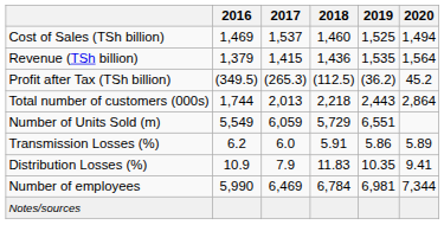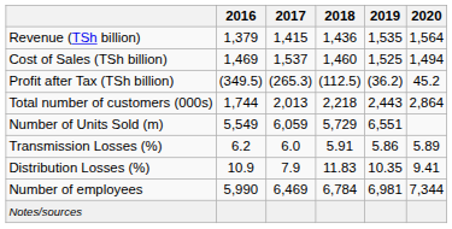 <table class="wikitable" style="margin:0.5em auto; text-align:center;">
 <tr>
 <th></th>
 <th>2016</th>
 <th>2017</th>
 <th>2018</th>
 <th>2019</th>
 <th>2020</th>
 </tr>
 <tr>
+<td style="text-align:left">Revenue (<a href='#'>TSh</a> billion)</td>
+<td>1,379</td>
+<td>1,415</td>
+<td>1,436</td>
+<td>1,535</td>
+<td>1,564</td>
+</tr>
+<tr>
 <td style="text-align:left">Cost of Sales (TSh billion)</td>
 <td>1,469</td>
 <td>1,537</td>
 <td>1,460</td>
 <td>1,525</td>
 <td>1,494</td>
-</tr>
-<tr>
-<td style="text-align:left">Revenue (<a href='#'>TSh</a> billion)</td>
-<td>1,379</td>
-<td>1,415</td>
-<td>1,436</td>
-<td>1,535</td>
-<td>1,564</td>
 </tr>
 <tr>
 <td style="text-align:left">Profit after Tax (TSh billion)</td>
 <td>(349.5)</td>
 <td>(265.3)</td>
 <td>(112.5)</td>
 <td>(36.2)</td>
 <td>45.2</td>
 </tr>
 <tr>
 <td style="text-align:left">Total number of customers (000s)</td>
 <td>1,744</td>
 <td>2,013</td>
 <td>2,218</td>
 <td>2,443</td>
 <td>2,864</td>
 </tr>
 <tr>
 <td style="text-align:left">Number of Units Sold (m)</td>
 <td>5,549</td>
 <td>6,059</td>
 <td>5,729</td>
 <td>6,551</td>
 <td></td>
 </tr>
 <tr>
 <td style="text-align:left">Transmission Losses (%)</td>
 <td>6.2</td>
 <td>6.0</td>
 <td>5.91</td>
 <td>5.86</td>
 <td>5.89</td>
 </tr>
 <tr>
 <td style="text-align:left">Distribution Losses (%)</td>
 <td>10.9</td>
 <td>7.9</td>
 <td>11.83</td>
 <td>10.35</td>
 <td>9.41</td>
 </tr>
 <tr>
 <td style="text-align:left">Number of employees</td>
 <td>5,990</td>
 <td>6,469</td>
 <td>6,784</td>
 <td>6,981</td>
 <td>7,344</td>
 </tr>
 <tr style="background:#f0f0f0">
 <td style="text-align:left"><small><em>Notes/sources</em></small></td>
 <td></td>
 <td></td>
 <td></td>
 <td></td>
 <td></td>
 </tr>
 </table>
